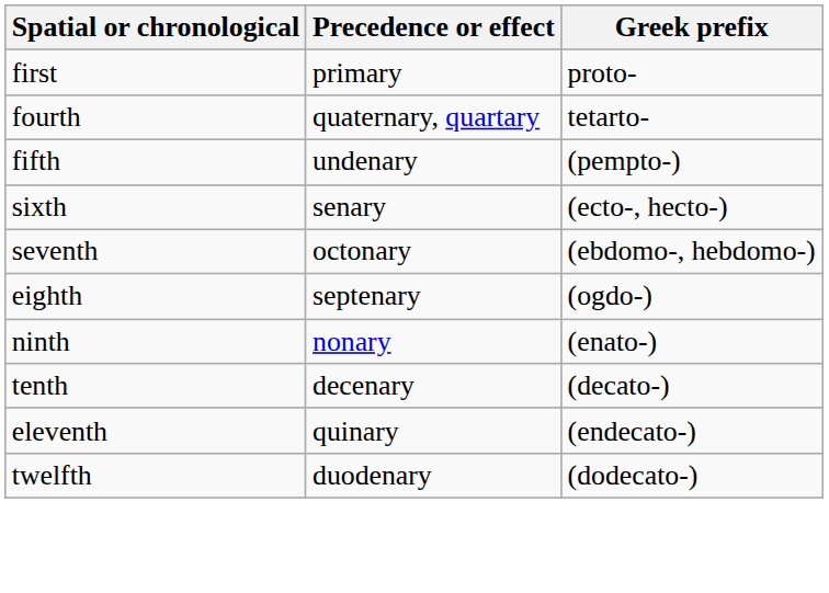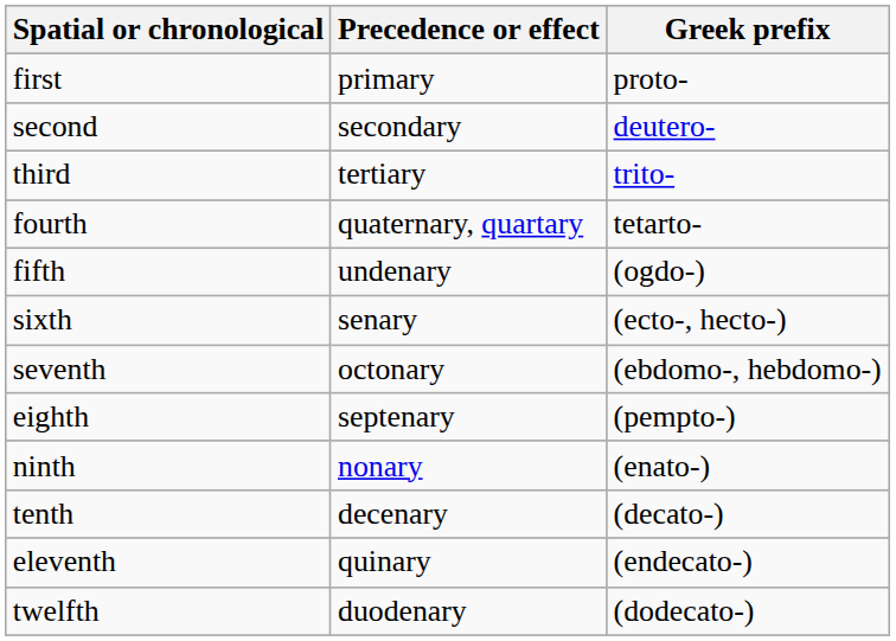 <table class="wikitable">
 <tr>
 <th>Spatial or chronological</th>
 <th>Precedence or effect</th>
 <th>Greek prefix</th>
 </tr>
 <tr>
 <td>first</td>
 <td>primary</td>
 <td>proto-</td>
 </tr>
 <tr>
+<td>second</td>
+<td>secondary</td>
+<td><a href='#'>deutero-</a></td>
+</tr>
+<tr>
+<td>third</td>
+<td>tertiary</td>
+<td><a href='#'>trito-</a></td>
+</tr>
+<tr>
 <td>fourth</td>
 <td>quaternary, <a href='#'>quartary</a></td>
 <td>tetarto-</td>
 </tr>
 <tr>
 <td>fifth</td>
 <td>undenary</td>
-<td>(pempto-)</td>
+<td>(ogdo-)</td>
 </tr>
 <tr>
 <td>sixth</td>
 <td>senary</td>
 <td>(ecto-, hecto-)</td>
 </tr>
 <tr>
 <td>seventh</td>
 <td>octonary</td>
 <td>(ebdomo-, hebdomo-)</td>
 </tr>
 <tr>
 <td>eighth</td>
 <td>septenary</td>
-<td>(ogdo-)</td>
+<td>(pempto-)</td>
 </tr>
 <tr>
 <td>ninth</td>
 <td><a href='#'>nonary</a></td>
 <td>(enato-)</td>
 </tr>
 <tr>
 <td>tenth</td>
 <td>decenary</td>
 <td>(decato-)</td>
 </tr>
 <tr>
 <td>eleventh</td>
 <td>quinary</td>
 <td>(endecato-)</td>
 </tr>
 <tr>
 <td>twelfth</td>
 <td>duodenary</td>
 <td>(dodecato-)</td>
 </tr>
 </table>
